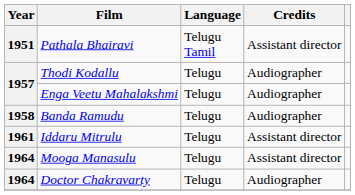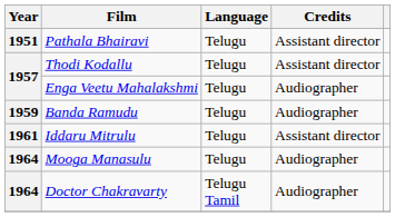 <table class="wikitable sortable plainrowheaders">
 <tr>
 <th scope="col">Year</th>
 <th scope="col">Film</th>
 <th scope="col">Language</th>
 <th scope="col">Credits</th>
 <th scope="col" class="unsortable"></th>
 </tr>
 <tr>
 <th scope="row">1951</th>
 <td><em><a href='#'>Pathala Bhairavi</a></em></td>
-<td>Telugu<br><a href='#'>Tamil</a></td>
+<td>Telugu</td>
 <td>Assistant director</td>
 <td></td>
 </tr>
 <tr>
 <th rowspan="2" scope="row">1957</th>
 <td><em><a href='#'>Thodi Kodallu</a></em></td>
 <td>Telugu</td>
-<td>Audiographer</td>
+<td>Assistant director</td>
 <td></td>
 </tr>
 <tr>
 <td><em><a href='#'>Enga Veetu Mahalakshmi</a> </em></td>
 <td>Telugu</td>
 <td>Audiographer</td>
 <td></td>
 </tr>
 <tr>
-<th scope="row">1958</th>
+<th scope="row">1959</th>
 <td><em><a href='#'>Banda Ramudu</a></em></td>
 <td>Telugu</td>
 <td>Audiographer</td>
 <td></td>
 </tr>
 <tr>
 <th scope="row">1961</th>
 <td><em><a href='#'>Iddaru Mitrulu</a></em></td>
 <td>Telugu</td>
 <td>Assistant director</td>
 <td></td>
 </tr>
 <tr>
 <th scope="row">1964</th>
 <td><em><a href='#'>Mooga Manasulu</a></em></td>
 <td>Telugu</td>
-<td>Assistant director</td>
+<td>Audiographer</td>
 <td></td>
 </tr>
 <tr>
 <th scope="row">1964</th>
 <td><em><a href='#'>Doctor Chakravarty</a></em></td>
-<td>Telugu</td>
+<td>Telugu<br><a href='#'>Tamil</a></td>
 <td>Audiographer</td>
 <td></td>
 </tr>
 <tr>
 </tr>
 </table>
